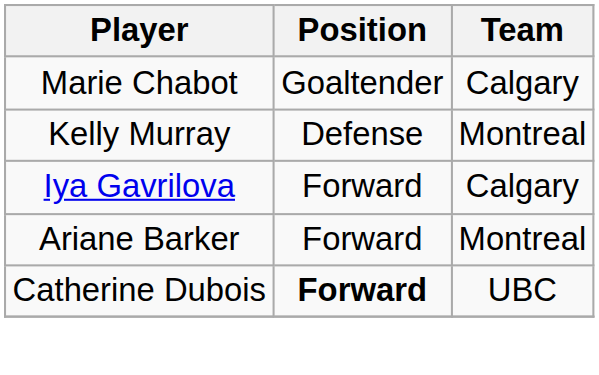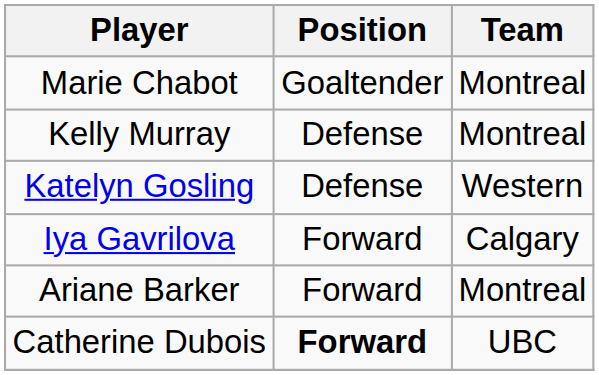 <table class="wikitable sortable" style="text-align: center;">
 <tr bgcolor="#efefef" align=center>
 <th align=left>Player</th>
 <th align=left>Position</th>
 <th align=left>Team</th>
 </tr>
 <tr align=center>
 <td>Marie Chabot</td>
 <td>Goaltender</td>
-<td>Calgary</td>
+<td>Montreal</td>
 </tr>
 <tr align=center>
 <td>Kelly Murray</td>
 <td>Defense</td>
 <td>Montreal</td>
+</tr>
+<tr align=center>
+<td><a href='#'>Katelyn Gosling</a></td>
+<td>Defense</td>
+<td>Western</td>
 </tr>
 <tr align=center>
 <td><a href='#'>Iya Gavrilova</a></td>
 <td>Forward</td>
 <td>Calgary</td>
 </tr>
 <tr align=center>
 <td>Ariane Barker</td>
 <td>Forward</td>
 <td>Montreal</td>
 </tr>
 <tr align=center>
 <td>Catherine Dubois</td>
 <td><strong>Forward</strong></td>
 <td>UBC</td>
 </tr>
 <tr align=center>
 </tr>
 </table>
